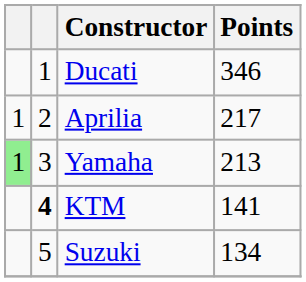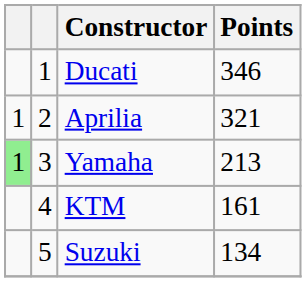 <table class="wikitable" style="font-size: 85%;">
 <tr>
 <th></th>
 <th></th>
 <th>Constructor</th>
 <th>Points</th>
 </tr>
 <tr>
 <td></td>
 <td align=center>1</td>
 <td> <a href='#'>Ducati</a></td>
 <td align=left>346</td>
 </tr>
 <tr>
 <td> 1</td>
 <td align=center>2</td>
 <td> <a href='#'>Aprilia</a></td>
-<td align=left>217</td>
+<td align=left>321</td>
 </tr>
 <tr>
 <td style="background: lightgreen;"> 1</td>
 <td align=center>3</td>
 <td> <a href='#'>Yamaha</a></td>
 <td align=left>213</td>
 </tr>
 <tr>
 <td></td>
-<td align=center><strong>4</strong></td>
+<td align=center>4</td>
 <td> <a href='#'>KTM</a></td>
-<td align=left>141</td>
+<td align=left>161</td>
 </tr>
 <tr>
 <td></td>
 <td align=center>5</td>
 <td> <a href='#'>Suzuki</a></td>
 <td align=left>134</td>
 </tr>
 <tr>
 </tr>
 </table>
